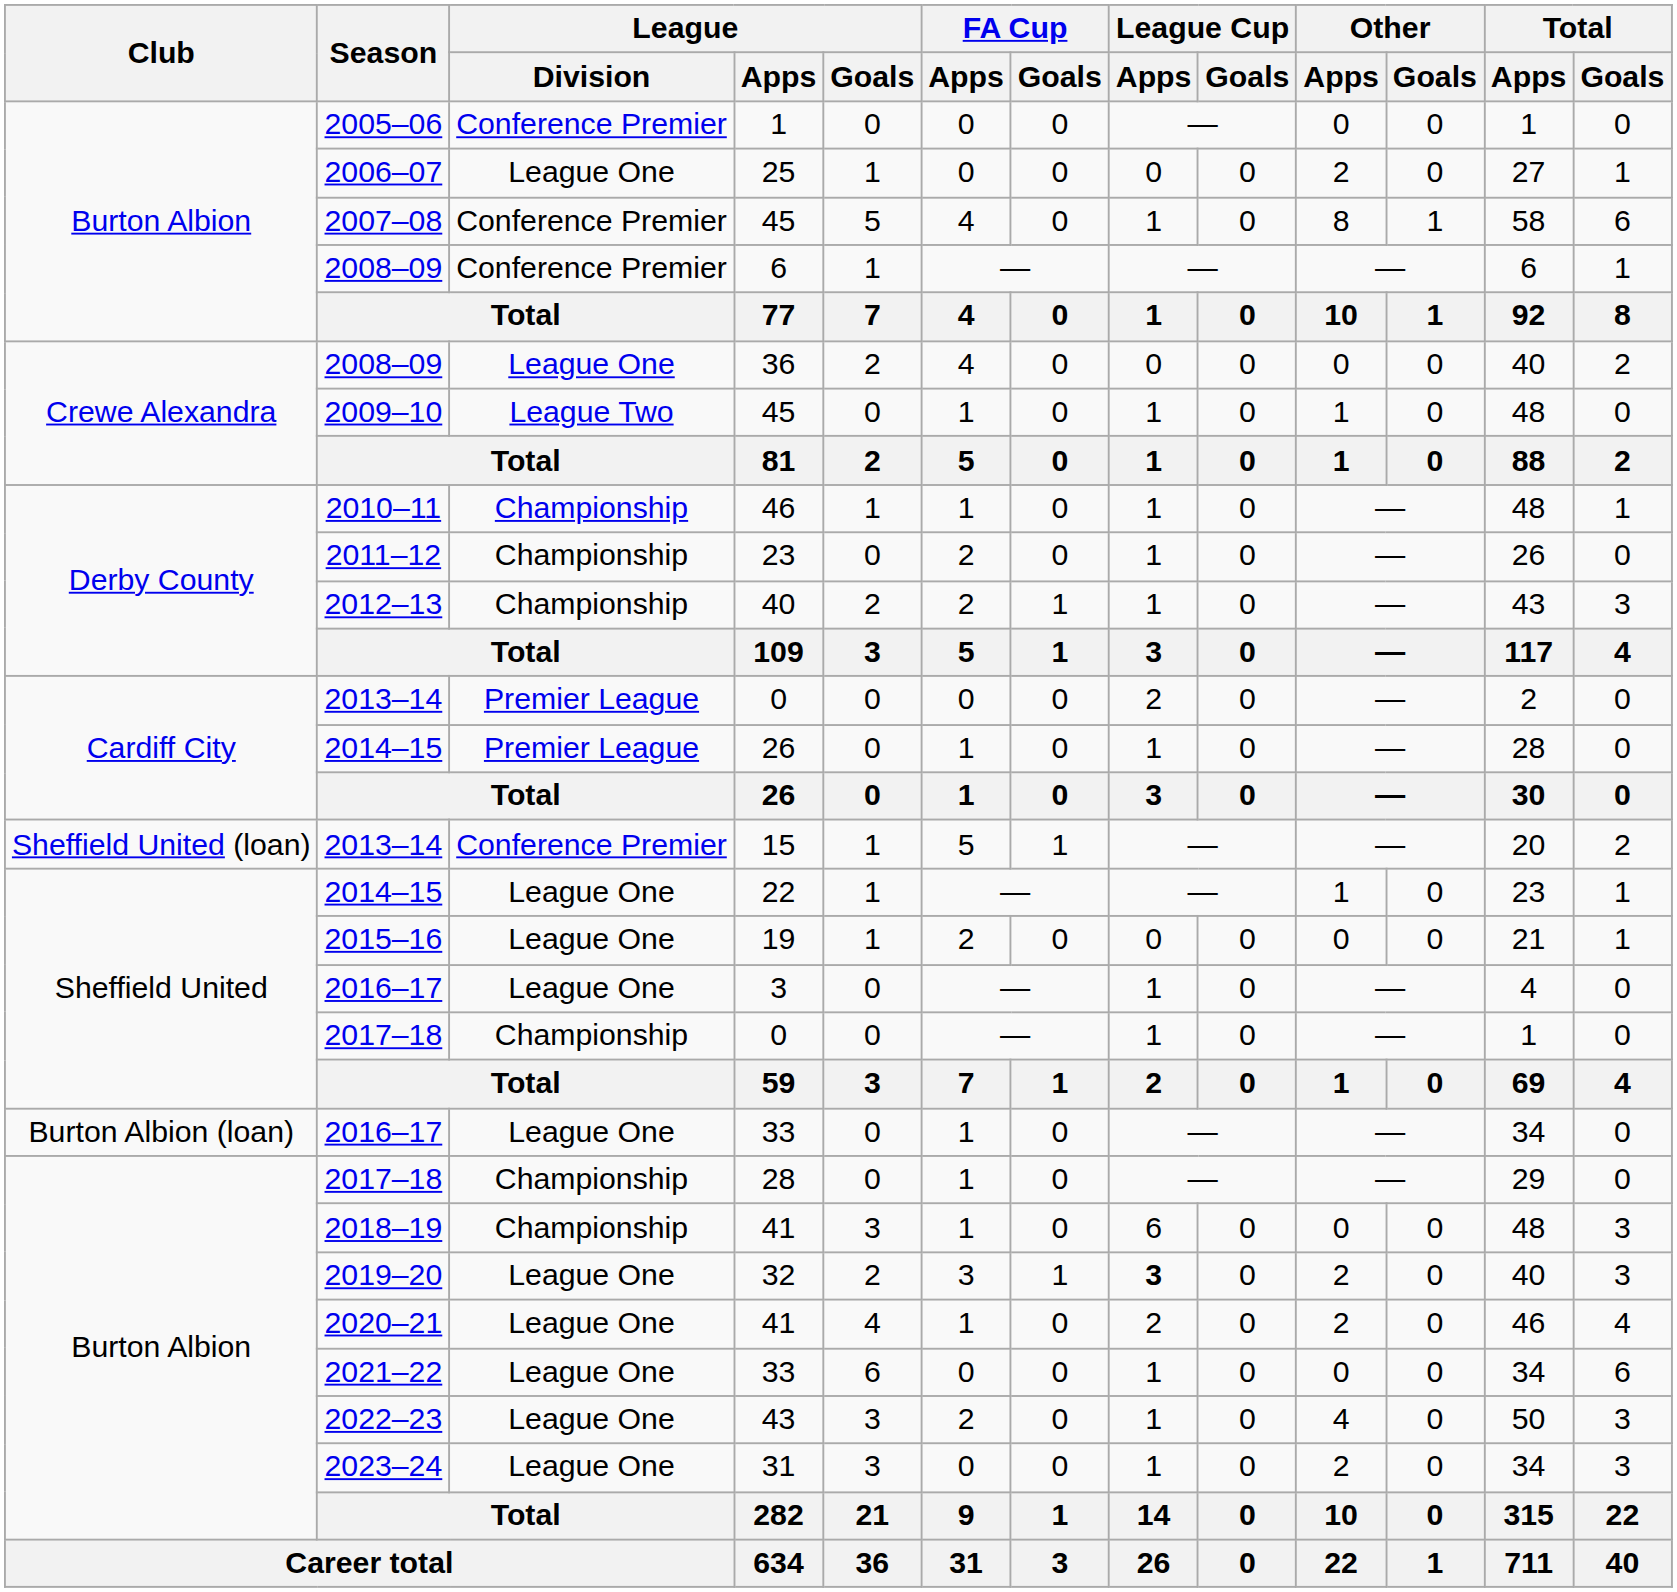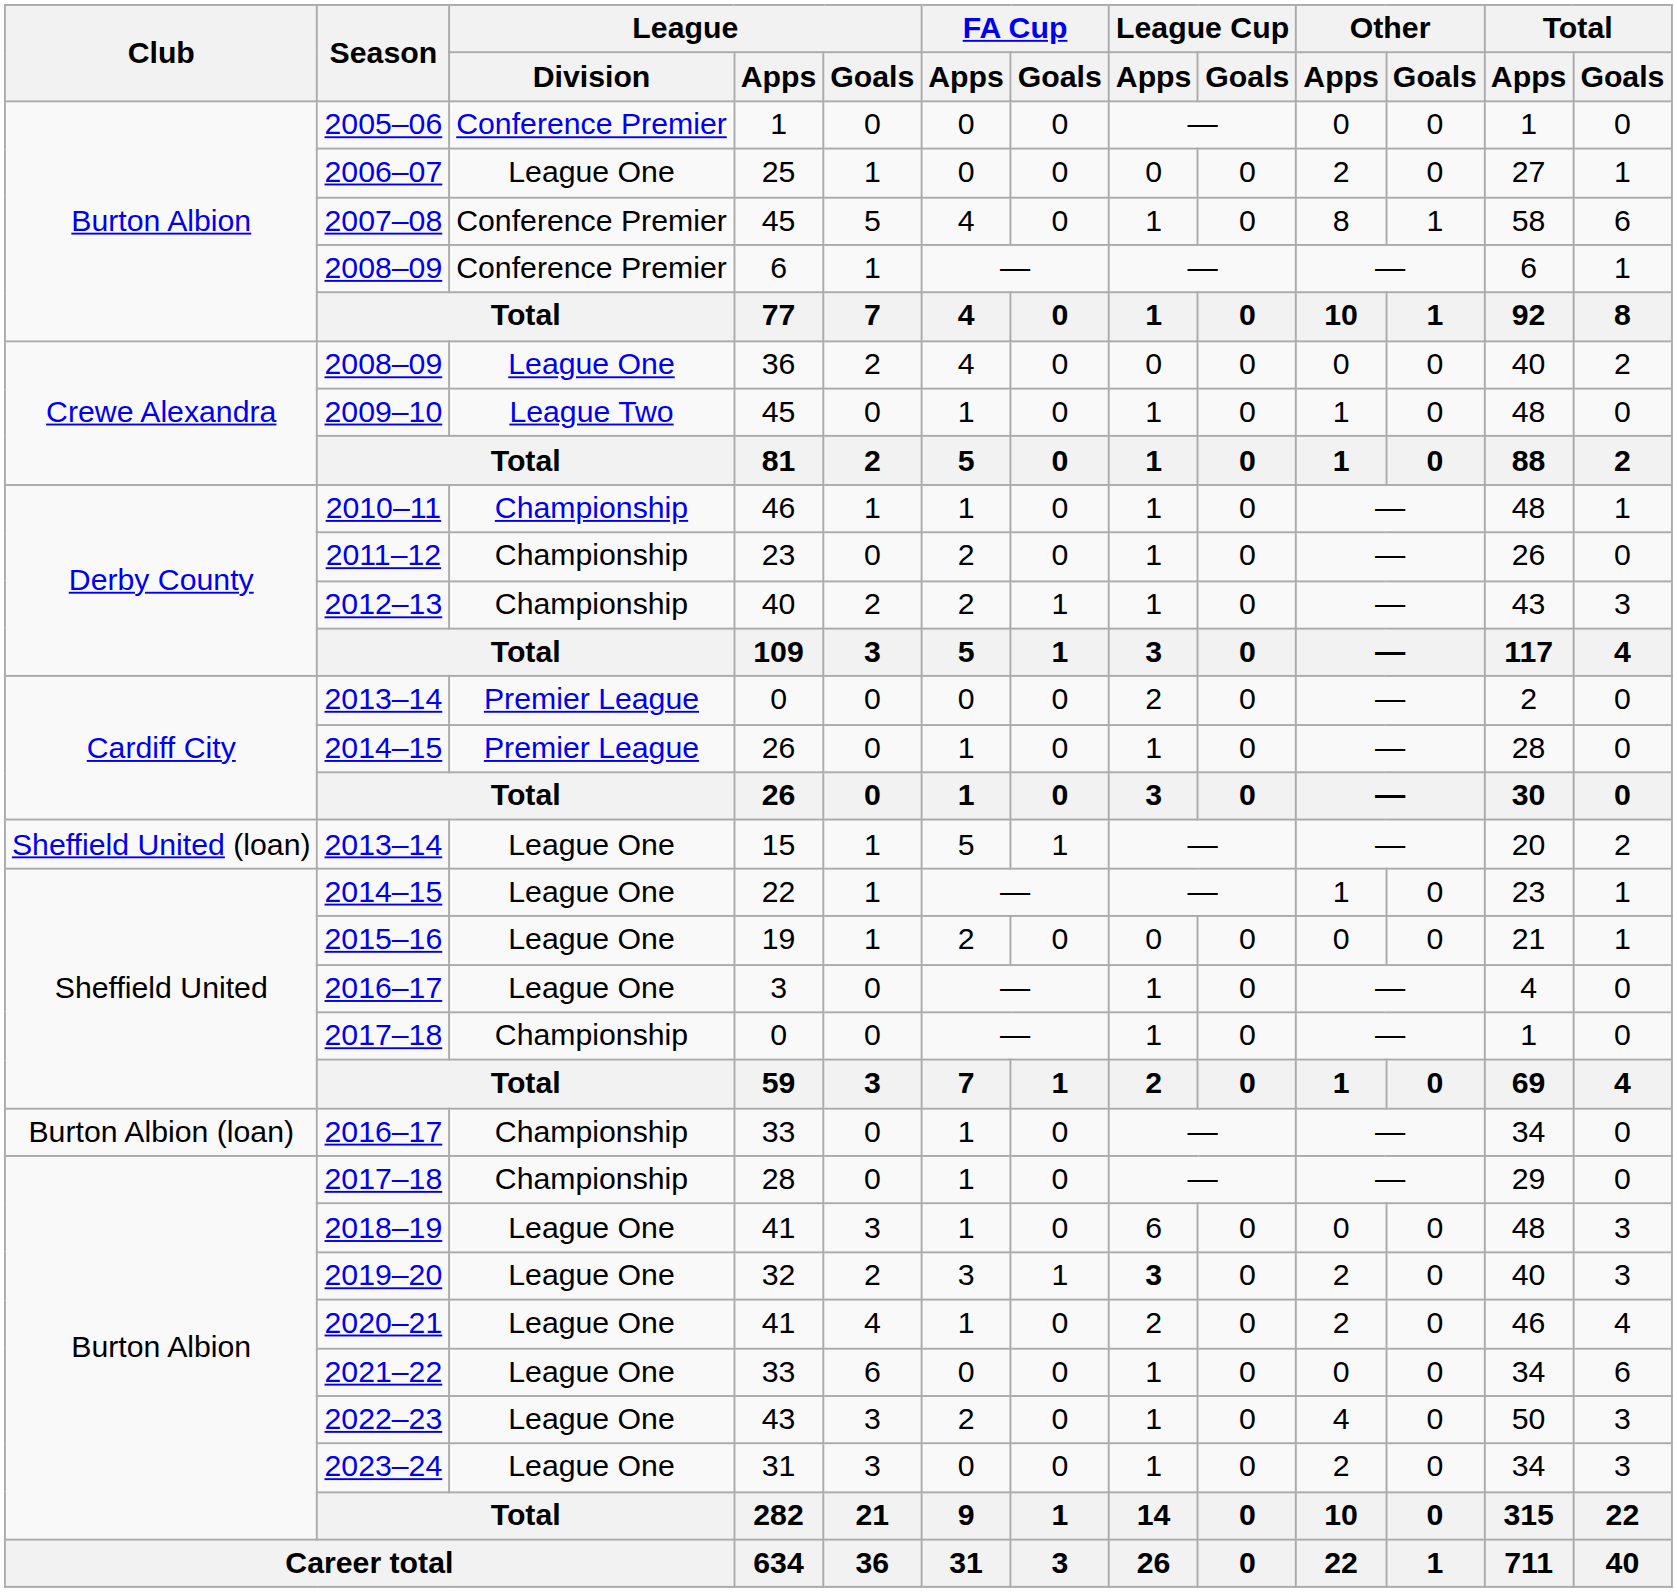 <table class="wikitable" style=text-align:center>
 <tr>
 <th rowspan=2>Club</th>
 <th rowspan=2>Season</th>
 <th colspan=3>League</th>
 <th colspan=2><a href='#'>FA Cup</a></th>
 <th colspan=2>League Cup</th>
 <th colspan=2>Other</th>
 <th colspan=2>Total</th>
 </tr>
 <tr>
 <th>Division</th>
 <th>Apps</th>
 <th>Goals</th>
 <th>Apps</th>
 <th>Goals</th>
 <th>Apps</th>
 <th>Goals</th>
 <th>Apps</th>
 <th>Goals</th>
 <th>Apps</th>
 <th>Goals</th>
 </tr>
 <tr>
 <td rowspan=5><a href='#'>Burton Albion</a></td>
 <td><a href='#'>2005–06</a></td>
 <td><a href='#'>Conference Premier</a></td>
 <td>1</td>
 <td>0</td>
 <td>0</td>
 <td>0</td>
 <td colspan=2>—</td>
 <td>0</td>
 <td>0</td>
 <td>1</td>
 <td>0</td>
 </tr>
 <tr>
 <td><a href='#'>2006–07</a></td>
 <td>League One</td>
 <td>25</td>
 <td>1</td>
 <td>0</td>
 <td>0</td>
 <td>0</td>
 <td>0</td>
 <td>2</td>
 <td>0</td>
 <td>27</td>
 <td>1</td>
 </tr>
 <tr>
 <td><a href='#'>2007–08</a></td>
 <td>Conference Premier</td>
 <td>45</td>
 <td>5</td>
 <td>4</td>
 <td>0</td>
 <td>1</td>
 <td>0</td>
 <td>8</td>
 <td>1</td>
 <td>58</td>
 <td>6</td>
 </tr>
 <tr>
 <td><a href='#'>2008–09</a></td>
 <td>Conference Premier</td>
 <td>6</td>
 <td>1</td>
 <td colspan=2>—</td>
 <td colspan=2>—</td>
 <td colspan=2>—</td>
 <td>6</td>
 <td>1</td>
 </tr>
 <tr>
 <th colspan=2>Total</th>
 <th>77</th>
 <th>7</th>
 <th>4</th>
 <th>0</th>
 <th>1</th>
 <th>0</th>
 <th>10</th>
 <th>1</th>
 <th>92</th>
 <th>8</th>
 </tr>
 <tr>
 <td rowspan=3><a href='#'>Crewe Alexandra</a></td>
 <td><a href='#'>2008–09</a></td>
 <td><a href='#'>League One</a></td>
 <td>36</td>
 <td>2</td>
 <td>4</td>
 <td>0</td>
 <td>0</td>
 <td>0</td>
 <td>0</td>
 <td>0</td>
 <td>40</td>
 <td>2</td>
 </tr>
 <tr>
 <td><a href='#'>2009–10</a></td>
 <td><a href='#'>League Two</a></td>
 <td>45</td>
 <td>0</td>
 <td>1</td>
 <td>0</td>
 <td>1</td>
 <td>0</td>
 <td>1</td>
 <td>0</td>
 <td>48</td>
 <td>0</td>
 </tr>
 <tr>
 <th colspan=2>Total</th>
 <th>81</th>
 <th>2</th>
 <th>5</th>
 <th>0</th>
 <th>1</th>
 <th>0</th>
 <th>1</th>
 <th>0</th>
 <th>88</th>
 <th>2</th>
 </tr>
 <tr>
 <td rowspan=4><a href='#'>Derby County</a></td>
 <td><a href='#'>2010–11</a></td>
 <td><a href='#'>Championship</a></td>
 <td>46</td>
 <td>1</td>
 <td>1</td>
 <td>0</td>
 <td>1</td>
 <td>0</td>
 <td colspan=2>—</td>
 <td>48</td>
 <td>1</td>
 </tr>
 <tr>
 <td><a href='#'>2011–12</a></td>
 <td>Championship</td>
 <td>23</td>
 <td>0</td>
 <td>2</td>
 <td>0</td>
 <td>1</td>
 <td>0</td>
 <td colspan=2>—</td>
 <td>26</td>
 <td>0</td>
 </tr>
 <tr>
 <td><a href='#'>2012–13</a></td>
 <td>Championship</td>
 <td>40</td>
 <td>2</td>
 <td>2</td>
 <td>1</td>
 <td>1</td>
 <td>0</td>
 <td colspan=2>—</td>
 <td>43</td>
 <td>3</td>
 </tr>
 <tr>
 <th colspan=2>Total</th>
 <th>109</th>
 <th>3</th>
 <th>5</th>
 <th>1</th>
 <th>3</th>
 <th>0</th>
 <th colspan=2>—</th>
 <th>117</th>
 <th>4</th>
 </tr>
 <tr>
 <td rowspan=3><a href='#'>Cardiff City</a></td>
 <td><a href='#'>2013–14</a></td>
 <td><a href='#'>Premier League</a></td>
 <td>0</td>
 <td>0</td>
 <td>0</td>
 <td>0</td>
 <td>2</td>
 <td>0</td>
 <td colspan=2>—</td>
 <td>2</td>
 <td>0</td>
 </tr>
 <tr>
 <td><a href='#'>2014–15</a></td>
 <td><a href='#'>Premier League</a></td>
 <td>26</td>
 <td>0</td>
 <td>1</td>
 <td>0</td>
 <td>1</td>
 <td>0</td>
 <td colspan=2>—</td>
 <td>28</td>
 <td>0</td>
 </tr>
 <tr>
 <th colspan=2>Total</th>
 <th>26</th>
 <th>0</th>
 <th>1</th>
 <th>0</th>
 <th>3</th>
 <th>0</th>
 <th colspan=2>—</th>
 <th>30</th>
 <th>0</th>
 </tr>
 <tr>
 <td><a href='#'>Sheffield United</a> (loan)</td>
 <td><a href='#'>2013–14</a></td>
-<td><a href='#'>Conference Premier</a></td>
+<td>League One</td>
 <td>15</td>
 <td>1</td>
 <td>5</td>
 <td>1</td>
 <td colspan=2>—</td>
 <td colspan=2>—</td>
 <td>20</td>
 <td>2</td>
 </tr>
 <tr>
 <td rowspan=5>Sheffield United</td>
 <td><a href='#'>2014–15</a></td>
 <td>League One</td>
 <td>22</td>
 <td>1</td>
 <td colspan=2>—</td>
 <td colspan=2>—</td>
 <td>1</td>
 <td>0</td>
 <td>23</td>
 <td>1</td>
 </tr>
 <tr>
 <td><a href='#'>2015–16</a></td>
 <td>League One</td>
 <td>19</td>
 <td>1</td>
 <td>2</td>
 <td>0</td>
 <td>0</td>
 <td>0</td>
 <td>0</td>
 <td>0</td>
 <td>21</td>
 <td>1</td>
 </tr>
 <tr>
 <td><a href='#'>2016–17</a></td>
 <td>League One</td>
 <td>3</td>
 <td>0</td>
 <td colspan=2>—</td>
 <td>1</td>
 <td>0</td>
 <td colspan=2>—</td>
 <td>4</td>
 <td>0</td>
 </tr>
 <tr>
 <td><a href='#'>2017–18</a></td>
 <td>Championship</td>
 <td>0</td>
 <td>0</td>
 <td colspan=2>—</td>
 <td>1</td>
 <td>0</td>
 <td colspan=2>—</td>
 <td>1</td>
 <td>0</td>
 </tr>
 <tr>
 <th colspan=2>Total</th>
 <th>59</th>
 <th>3</th>
 <th>7</th>
 <th>1</th>
 <th>2</th>
 <th>0</th>
 <th>1</th>
 <th>0</th>
 <th>69</th>
 <th>4</th>
 </tr>
 <tr>
 <td>Burton Albion (loan)</td>
 <td><a href='#'>2016–17</a></td>
-<td>League One</td>
+<td>Championship</td>
 <td>33</td>
 <td>0</td>
 <td>1</td>
 <td>0</td>
 <td colspan=2>—</td>
 <td colspan=2>—</td>
 <td>34</td>
 <td>0</td>
 </tr>
 <tr>
 <td rowspan=8>Burton Albion</td>
 <td><a href='#'>2017–18</a></td>
 <td>Championship</td>
 <td>28</td>
 <td>0</td>
 <td>1</td>
 <td>0</td>
 <td colspan=2>—</td>
 <td colspan=2>—</td>
 <td>29</td>
 <td>0</td>
 </tr>
 <tr>
 <td><a href='#'>2018–19</a></td>
-<td>Championship</td>
+<td>League One</td>
 <td>41</td>
 <td>3</td>
 <td>1</td>
 <td>0</td>
 <td>6</td>
 <td>0</td>
 <td>0</td>
 <td>0</td>
 <td>48</td>
 <td>3</td>
 </tr>
 <tr>
 <td><a href='#'>2019–20</a></td>
 <td>League One</td>
 <td>32</td>
 <td>2</td>
 <td>3</td>
 <td>1</td>
 <td><strong>3</strong></td>
 <td>0</td>
 <td>2</td>
 <td>0</td>
 <td>40</td>
 <td>3</td>
 </tr>
 <tr>
 <td><a href='#'>2020–21</a></td>
 <td>League One</td>
 <td>41</td>
 <td>4</td>
 <td>1</td>
 <td>0</td>
 <td>2</td>
 <td>0</td>
 <td>2</td>
 <td>0</td>
 <td>46</td>
 <td>4</td>
 </tr>
 <tr>
 <td><a href='#'>2021–22</a></td>
 <td>League One</td>
 <td>33</td>
 <td>6</td>
 <td>0</td>
 <td>0</td>
 <td>1</td>
 <td>0</td>
 <td>0</td>
 <td>0</td>
 <td>34</td>
 <td>6</td>
 </tr>
 <tr>
 <td><a href='#'>2022–23</a></td>
 <td>League One</td>
 <td>43</td>
 <td>3</td>
 <td>2</td>
 <td>0</td>
 <td>1</td>
 <td>0</td>
 <td>4</td>
 <td>0</td>
 <td>50</td>
 <td>3</td>
 </tr>
 <tr>
 <td><a href='#'>2023–24</a></td>
 <td>League One</td>
 <td>31</td>
 <td>3</td>
 <td>0</td>
 <td>0</td>
 <td>1</td>
 <td>0</td>
 <td>2</td>
 <td>0</td>
 <td>34</td>
 <td>3</td>
 </tr>
 <tr>
 <th colspan=2>Total</th>
 <th>282</th>
 <th>21</th>
 <th>9</th>
 <th>1</th>
 <th>14</th>
 <th>0</th>
 <th>10</th>
 <th>0</th>
 <th>315</th>
 <th>22</th>
 </tr>
 <tr>
 <th colspan=3>Career total</th>
 <th>634</th>
 <th>36</th>
 <th>31</th>
 <th>3</th>
 <th>26</th>
 <th>0</th>
 <th>22</th>
 <th>1</th>
 <th>711</th>
 <th>40</th>
 </tr>
 </table>
